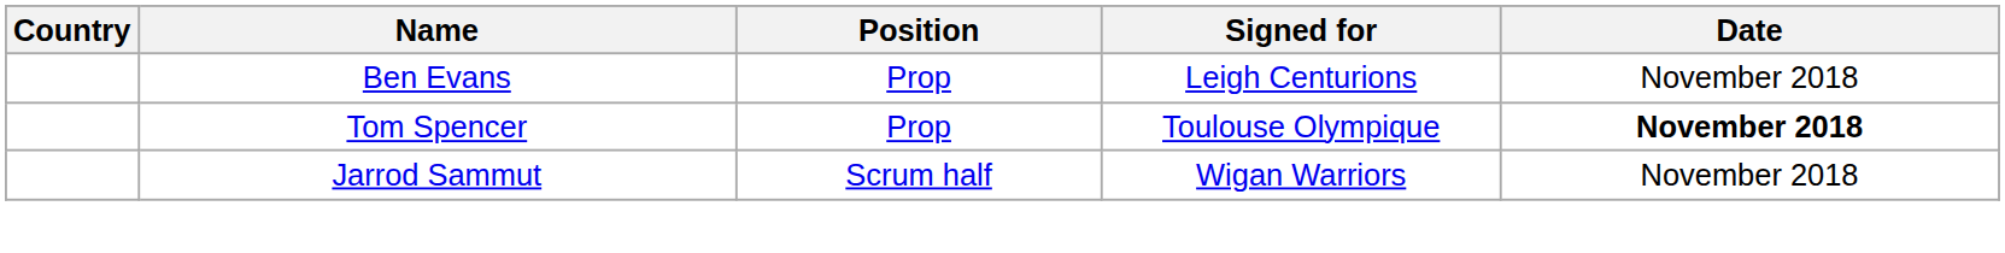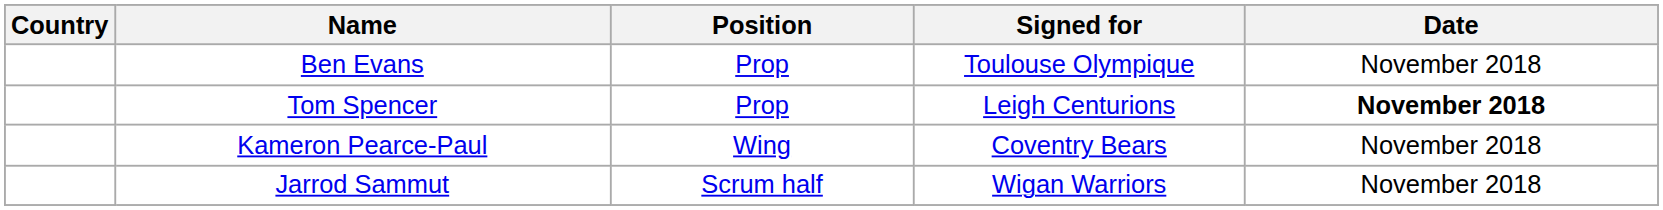 <table class="wikitable sortable"  style="width:70%; font-size:85%;">
 <tr style="background:#efefef;">
 <th width=5%>Country</th>
 <th width=30%>Name</th>
 <th !width=30%>Position</th>
 <th width=20%>Signed for</th>
 <th width=25%>Date</th>
 </tr>
 <tr style="background:#fff;">
 <td align=center></td>
 <td align=center><a href='#'>Ben Evans</a></td>
 <td align=center><a href='#'>Prop</a></td>
-<td align=center><a href='#'>Leigh Centurions</a></td>
+<td align=center><a href='#'>Toulouse Olympique</a></td>
 <td align=center>November 2018</td>
 </tr>
 <tr style="background:#fff;">
 <td align=center></td>
 <td align=center><a href='#'>Tom Spencer</a></td>
 <td align=center><a href='#'>Prop</a></td>
-<td align=center><a href='#'>Toulouse Olympique</a></td>
+<td align=center><a href='#'>Leigh Centurions</a></td>
 <td align=center><strong>November 2018</strong></td>
+</tr>
+<tr style="background:#fff;">
+<td align=center></td>
+<td align=center><a href='#'>Kameron Pearce-Paul</a></td>
+<td align=center><a href='#'>Wing</a></td>
+<td align=center><a href='#'>Coventry Bears</a></td>
+<td align=center>November 2018</td>
 </tr>
 <tr style="background:#fff;">
 <td align=center></td>
 <td align=center><a href='#'>Jarrod Sammut</a></td>
 <td align=center><a href='#'>Scrum half</a></td>
 <td align=center><a href='#'>Wigan Warriors</a></td>
 <td align=center>November 2018</td>
 </tr>
 </table>
